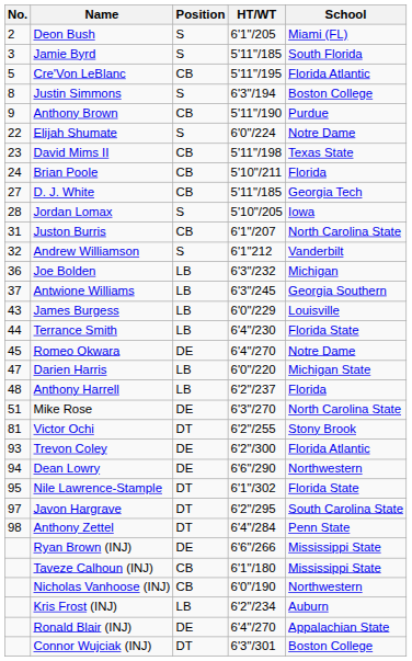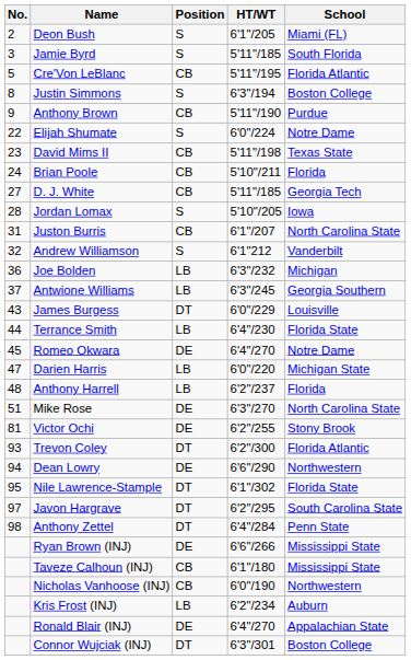 <table class="wikitable">
 <tr>
 <th>No.</th>
 <th>Name</th>
 <th>Position</th>
 <th>HT/WT</th>
 <th>School</th>
 </tr>
 <tr>
 <td>2</td>
 <td><a href='#'>Deon Bush</a></td>
 <td>S</td>
 <td>6'1"/205</td>
 <td><a href='#'>Miami (FL)</a></td>
 </tr>
 <tr>
 <td>3</td>
 <td><a href='#'>Jamie Byrd</a></td>
 <td>S</td>
 <td>5'11"/185</td>
 <td><a href='#'>South Florida</a></td>
 </tr>
 <tr>
 <td>5</td>
 <td><a href='#'>Cre'Von LeBlanc</a></td>
 <td>CB</td>
 <td>5'11"/195</td>
 <td><a href='#'>Florida Atlantic</a></td>
 </tr>
 <tr>
 <td>8</td>
 <td><a href='#'>Justin Simmons</a></td>
 <td>S</td>
 <td>6'3"/194</td>
 <td><a href='#'>Boston College</a></td>
 </tr>
 <tr>
 <td>9</td>
 <td><a href='#'>Anthony Brown</a></td>
 <td>CB</td>
 <td>5'11"/190</td>
 <td><a href='#'>Purdue</a></td>
 </tr>
 <tr>
 <td>22</td>
 <td><a href='#'>Elijah Shumate</a></td>
 <td>S</td>
 <td>6'0"/224</td>
 <td><a href='#'>Notre Dame</a></td>
 </tr>
 <tr>
 <td>23</td>
 <td><a href='#'>David Mims II</a></td>
 <td>CB</td>
 <td>5'11"/198</td>
 <td><a href='#'>Texas State</a></td>
 </tr>
 <tr>
 <td>24</td>
 <td><a href='#'>Brian Poole</a></td>
 <td>CB</td>
 <td>5'10"/211</td>
 <td><a href='#'>Florida</a></td>
 </tr>
 <tr>
 <td>27</td>
 <td><a href='#'>D. J. White</a></td>
 <td>CB</td>
 <td>5'11"/185</td>
 <td><a href='#'>Georgia Tech</a></td>
 </tr>
 <tr>
 <td>28</td>
 <td><a href='#'>Jordan Lomax</a></td>
 <td>S</td>
 <td>5'10"/205</td>
 <td><a href='#'>Iowa</a></td>
 </tr>
 <tr>
 <td>31</td>
 <td><a href='#'>Juston Burris</a></td>
 <td>CB</td>
 <td>6'1"/207</td>
 <td><a href='#'>North Carolina State</a></td>
 </tr>
 <tr>
 <td>32</td>
 <td><a href='#'>Andrew Williamson</a></td>
 <td>S</td>
 <td>6'1"212</td>
 <td><a href='#'>Vanderbilt</a></td>
 </tr>
 <tr>
 <td>36</td>
 <td><a href='#'>Joe Bolden</a></td>
 <td>LB</td>
 <td>6'3"/232</td>
 <td><a href='#'>Michigan</a></td>
 </tr>
 <tr>
 <td>37</td>
 <td><a href='#'>Antwione Williams</a></td>
 <td>LB</td>
 <td>6'3"/245</td>
 <td><a href='#'>Georgia Southern</a></td>
 </tr>
 <tr>
 <td>43</td>
 <td><a href='#'>James Burgess</a></td>
-<td>LB</td>
+<td>DT</td>
 <td>6'0"/229</td>
 <td><a href='#'>Louisville</a></td>
 </tr>
 <tr>
 <td>44</td>
 <td><a href='#'>Terrance Smith</a></td>
 <td>LB</td>
 <td>6'4"/230</td>
 <td><a href='#'>Florida State</a></td>
 </tr>
 <tr>
 <td>45</td>
 <td><a href='#'>Romeo Okwara</a></td>
 <td>DE</td>
 <td>6'4"/270</td>
 <td><a href='#'>Notre Dame</a></td>
 </tr>
 <tr>
 <td>47</td>
 <td><a href='#'>Darien Harris</a></td>
 <td>LB</td>
 <td>6'0"/220</td>
 <td><a href='#'>Michigan State</a></td>
 </tr>
 <tr>
 <td>48</td>
 <td><a href='#'>Anthony Harrell</a></td>
 <td>LB</td>
 <td>6'2"/237</td>
 <td><a href='#'>Florida</a></td>
 </tr>
 <tr>
 <td>51</td>
 <td>Mike Rose</td>
 <td>DE</td>
 <td>6'3"/270</td>
 <td><a href='#'>North Carolina State</a></td>
 </tr>
 <tr>
 <td>81</td>
 <td><a href='#'>Victor Ochi</a></td>
-<td>DT</td>
+<td>DE</td>
 <td>6'2"/255</td>
 <td><a href='#'>Stony Brook</a></td>
 </tr>
 <tr>
 <td>93</td>
 <td><a href='#'>Trevon Coley</a></td>
-<td>DE</td>
+<td>DT</td>
 <td>6'2"/300</td>
 <td><a href='#'>Florida Atlantic</a></td>
 </tr>
 <tr>
 <td>94</td>
 <td><a href='#'>Dean Lowry</a></td>
 <td>DE</td>
 <td>6'6"/290</td>
 <td><a href='#'>Northwestern</a></td>
 </tr>
 <tr>
 <td>95</td>
 <td><a href='#'>Nile Lawrence-Stample</a></td>
 <td>DT</td>
 <td>6'1"/302</td>
 <td><a href='#'>Florida State</a></td>
 </tr>
 <tr>
 <td>97</td>
 <td><a href='#'>Javon Hargrave</a></td>
 <td>DT</td>
 <td>6'2"/295</td>
 <td><a href='#'>South Carolina State</a></td>
 </tr>
 <tr>
 <td>98</td>
 <td><a href='#'>Anthony Zettel</a></td>
 <td>DT</td>
 <td>6'4"/284</td>
 <td><a href='#'>Penn State</a></td>
 </tr>
 <tr>
 <td></td>
 <td><a href='#'>Ryan Brown</a> (INJ)</td>
 <td>DE</td>
 <td>6'6"/266</td>
 <td><a href='#'>Mississippi State</a></td>
 </tr>
 <tr>
 <td></td>
 <td><a href='#'>Taveze Calhoun</a> (INJ)</td>
 <td>CB</td>
 <td>6'1"/180</td>
 <td><a href='#'>Mississippi State</a></td>
 </tr>
 <tr>
 <td></td>
 <td><a href='#'>Nicholas Vanhoose</a> (INJ)</td>
 <td>CB</td>
 <td>6'0"/190</td>
 <td><a href='#'>Northwestern</a></td>
 </tr>
 <tr>
 <td></td>
 <td><a href='#'>Kris Frost</a> (INJ)</td>
 <td>LB</td>
 <td>6'2"/234</td>
 <td><a href='#'>Auburn</a></td>
 </tr>
 <tr>
 <td></td>
 <td><a href='#'>Ronald Blair</a> (INJ)</td>
 <td>DE</td>
 <td>6'4"/270</td>
 <td><a href='#'>Appalachian State</a></td>
 </tr>
 <tr>
 <td></td>
 <td><a href='#'>Connor Wujciak</a> (INJ)</td>
 <td>DT</td>
 <td>6'3"/301</td>
 <td><a href='#'>Boston College</a></td>
 </tr>
 </table>
